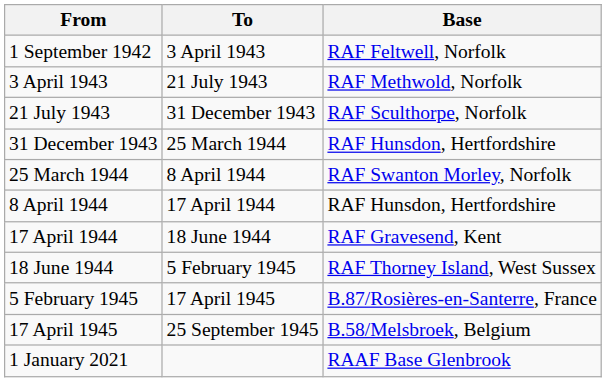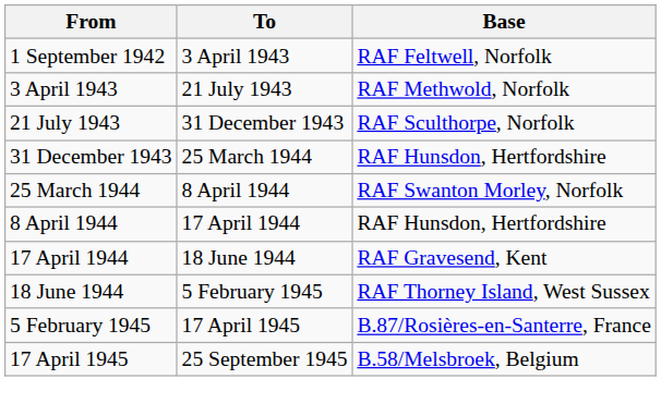 <table class="wikitable">
 <tr>
 <th>From</th>
 <th>To</th>
 <th>Base</th>
 </tr>
 <tr>
 <td>1 September 1942</td>
 <td>3 April 1943</td>
 <td><a href='#'>RAF Feltwell</a>, Norfolk</td>
 </tr>
 <tr>
 <td>3 April 1943</td>
 <td>21 July 1943</td>
 <td><a href='#'>RAF Methwold</a>, Norfolk</td>
 </tr>
 <tr>
 <td>21 July 1943</td>
 <td>31 December 1943</td>
 <td><a href='#'>RAF Sculthorpe</a>, Norfolk</td>
 </tr>
 <tr>
 <td>31 December 1943</td>
 <td>25 March 1944</td>
 <td><a href='#'>RAF Hunsdon</a>, Hertfordshire</td>
 </tr>
 <tr>
 <td>25 March 1944</td>
 <td>8 April 1944</td>
 <td><a href='#'>RAF Swanton Morley</a>, Norfolk</td>
 </tr>
 <tr>
 <td>8 April 1944</td>
 <td>17 April 1944</td>
 <td>RAF Hunsdon, Hertfordshire</td>
 </tr>
 <tr>
 <td>17 April 1944</td>
 <td>18 June 1944</td>
 <td><a href='#'>RAF Gravesend</a>, Kent</td>
 </tr>
 <tr>
 <td>18 June 1944</td>
 <td>5 February 1945</td>
 <td><a href='#'>RAF Thorney Island</a>, West Sussex</td>
 </tr>
 <tr>
 <td>5 February 1945</td>
 <td>17 April 1945</td>
 <td><a href='#'>B.87/Rosières-en-Santerre</a>, France</td>
 </tr>
 <tr>
 <td>17 April 1945</td>
 <td>25 September 1945</td>
 <td><a href='#'>B.58/Melsbroek</a>, Belgium</td>
 </tr>
-<tr>
-<td>1 January 2021</td>
-<td></td>
-<td><a href='#'>RAAF Base Glenbrook</a></td>
-</tr>
 </table>
